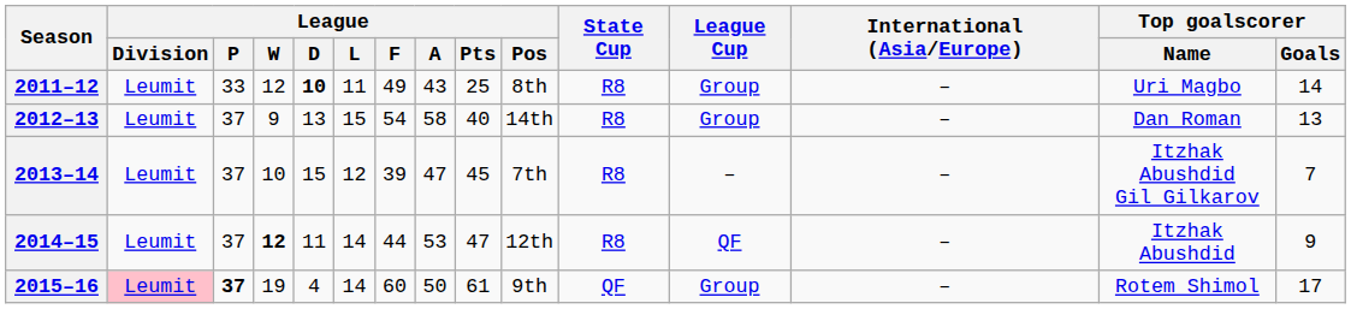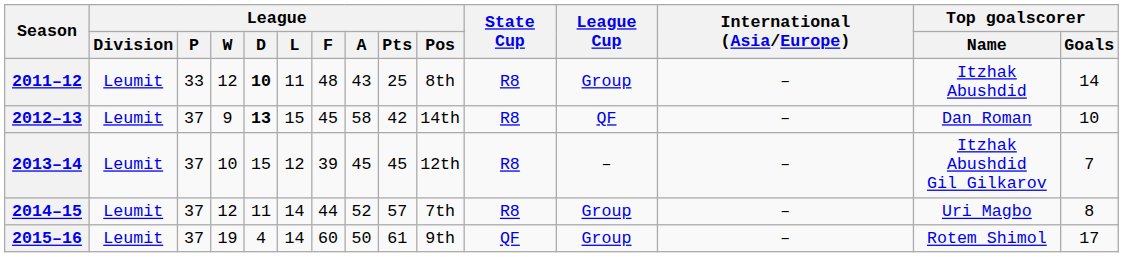 <table class="wikitable" style="text-align: center">
 <tr>
 <th rowspan="2" width="60">Season</th>
 <th colspan="9">League</th>
 <th rowspan="2"><a href='#'>State Cup</a></th>
 <th rowspan="2"><a href='#'>League Cup</a></th>
 <th rowspan="2">International (<a href='#'>Asia</a>/<a href='#'>Europe</a>)</th>
 <th colspan="2">Top goalscorer</th>
 </tr>
 <tr>
 <th>Division</th>
 <th width="20">P</th>
 <th width="20">W</th>
 <th width="20">D</th>
 <th width="20">L</th>
 <th width="20">F</th>
 <th width="20">A</th>
 <th width="20">Pts</th>
 <th>Pos</th>
 <th>Name</th>
 <th>Goals</th>
 </tr>
 <tr>
 <th><a href='#'>2011–12</a></th>
 <td><a href='#'>Leumit</a></td>
 <td>33</td>
 <td>12</td>
 <td><strong>10</strong></td>
 <td>11</td>
-<td>49</td>
+<td>48</td>
 <td>43</td>
 <td>25 </td>
 <td>8th</td>
 <td><a href='#'>R8</a></td>
 <td><a href='#'>Group</a></td>
 <td>–</td>
-<td><a href='#'>Uri Magbo</a></td>
+<td><a href='#'>Itzhak Abushdid</a></td>
 <td>14</td>
 </tr>
 <tr>
 <th><a href='#'>2012–13</a></th>
 <td><a href='#'>Leumit</a></td>
 <td>37</td>
 <td>9</td>
-<td>13</td>
+<td><strong>13</strong></td>
 <td>15</td>
-<td>54</td>
+<td>45</td>
 <td>58</td>
-<td>40</td>
+<td>42</td>
 <td>14th</td>
 <td><a href='#'>R8</a></td>
-<td><a href='#'>Group</a></td>
+<td><a href='#'>QF</a></td>
 <td>–</td>
 <td><a href='#'>Dan Roman</a></td>
-<td>13</td>
+<td>10</td>
 </tr>
 <tr>
 <th><a href='#'>2013–14</a></th>
 <td><a href='#'>Leumit</a></td>
 <td>37</td>
 <td>10</td>
 <td>15</td>
 <td>12</td>
 <td>39</td>
-<td>47</td>
 <td>45</td>
-<td>7th</td>
+<td>45</td>
+<td>12th</td>
 <td><a href='#'>R8</a></td>
 <td>–</td>
 <td>–</td>
 <td><a href='#'>Itzhak Abushdid</a><br><a href='#'>Gil Gilkarov</a></td>
 <td>7</td>
 </tr>
 <tr>
 <th><a href='#'>2014–15</a></th>
 <td><a href='#'>Leumit</a></td>
 <td>37</td>
-<td><strong>12</strong></td>
+<td>12</td>
 <td>11</td>
 <td>14</td>
 <td>44</td>
-<td>53</td>
-<td>47</td>
-<td>12th</td>
+<td>52</td>
+<td>57</td>
+<td>7th</td>
 <td><a href='#'>R8</a></td>
-<td><a href='#'>QF</a></td>
+<td><a href='#'>Group</a></td>
 <td>–</td>
-<td><a href='#'>Itzhak Abushdid</a></td>
-<td>9</td>
+<td><a href='#'>Uri Magbo</a></td>
+<td>8</td>
 </tr>
 <tr>
 <th><a href='#'>2015–16</a></th>
-<td style="background: pink;"><a href='#'>Leumit</a></td>
-<td><strong>37</strong></td>
+<td><a href='#'>Leumit</a></td>
+<td>37</td>
 <td>19</td>
 <td>4</td>
 <td>14</td>
 <td>60</td>
 <td>50</td>
 <td>61</td>
 <td>9th</td>
 <td><a href='#'>QF</a></td>
 <td><a href='#'>Group</a></td>
 <td>–</td>
 <td><a href='#'>Rotem Shimol</a></td>
 <td>17</td>
 </tr>
 </table>
